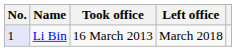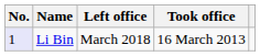 <table class="wikitable">
 <tr>
 <th>No.</th>
 <th>Name</th>
+<th>Left office</th>
 <th>Took office</th>
-<th>Left office</th>
 <th></th>
 </tr>
 <tr>
 <td style="background: lavender;">1</td>
 <td><a href='#'>Li Bin</a></td>
+<td>March 2018</td>
 <td>16 March 2013</td>
-<td>March 2018</td>
 <td></td>
 </tr>
 </table>
